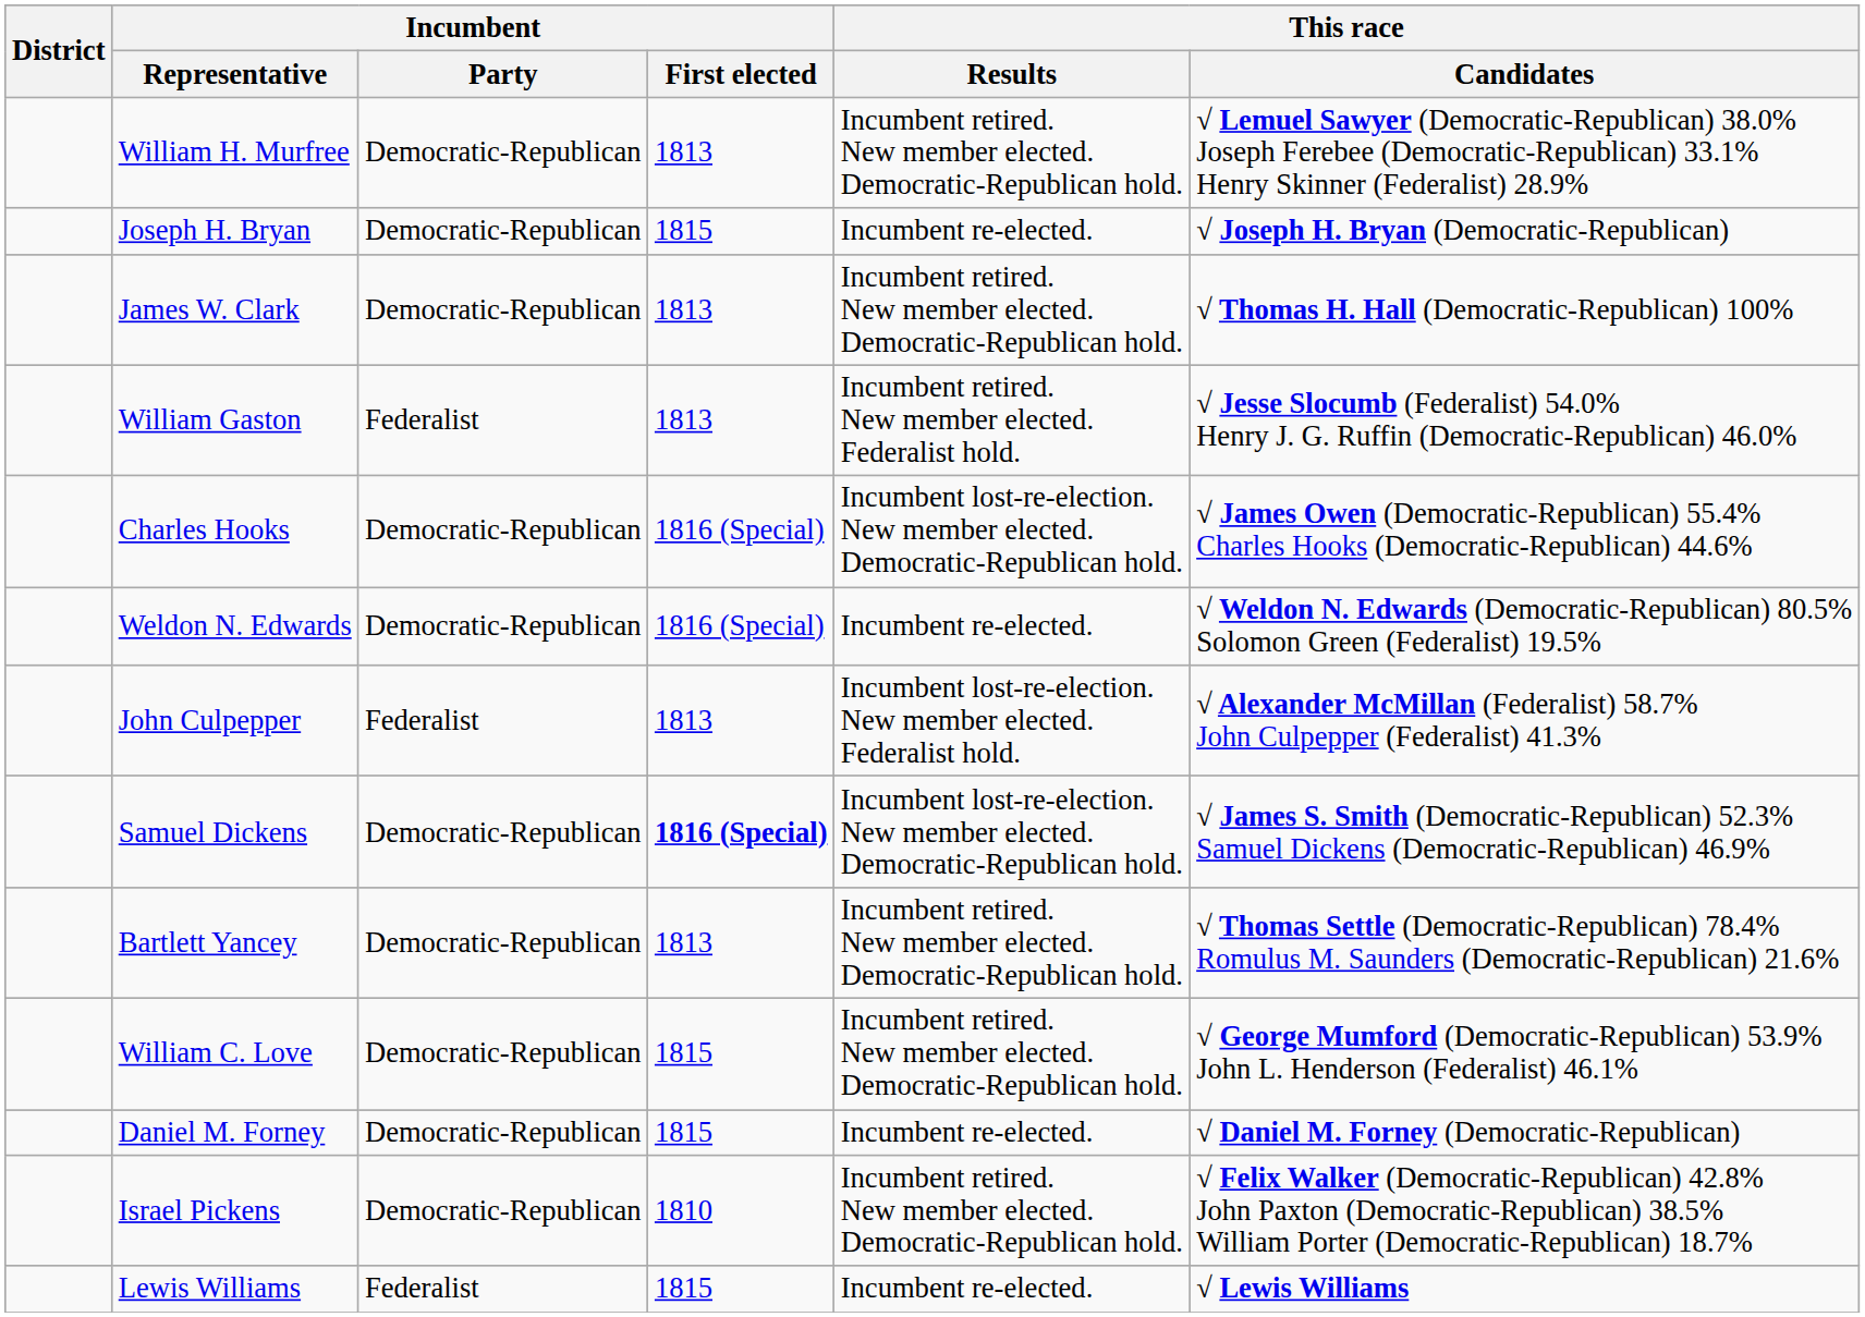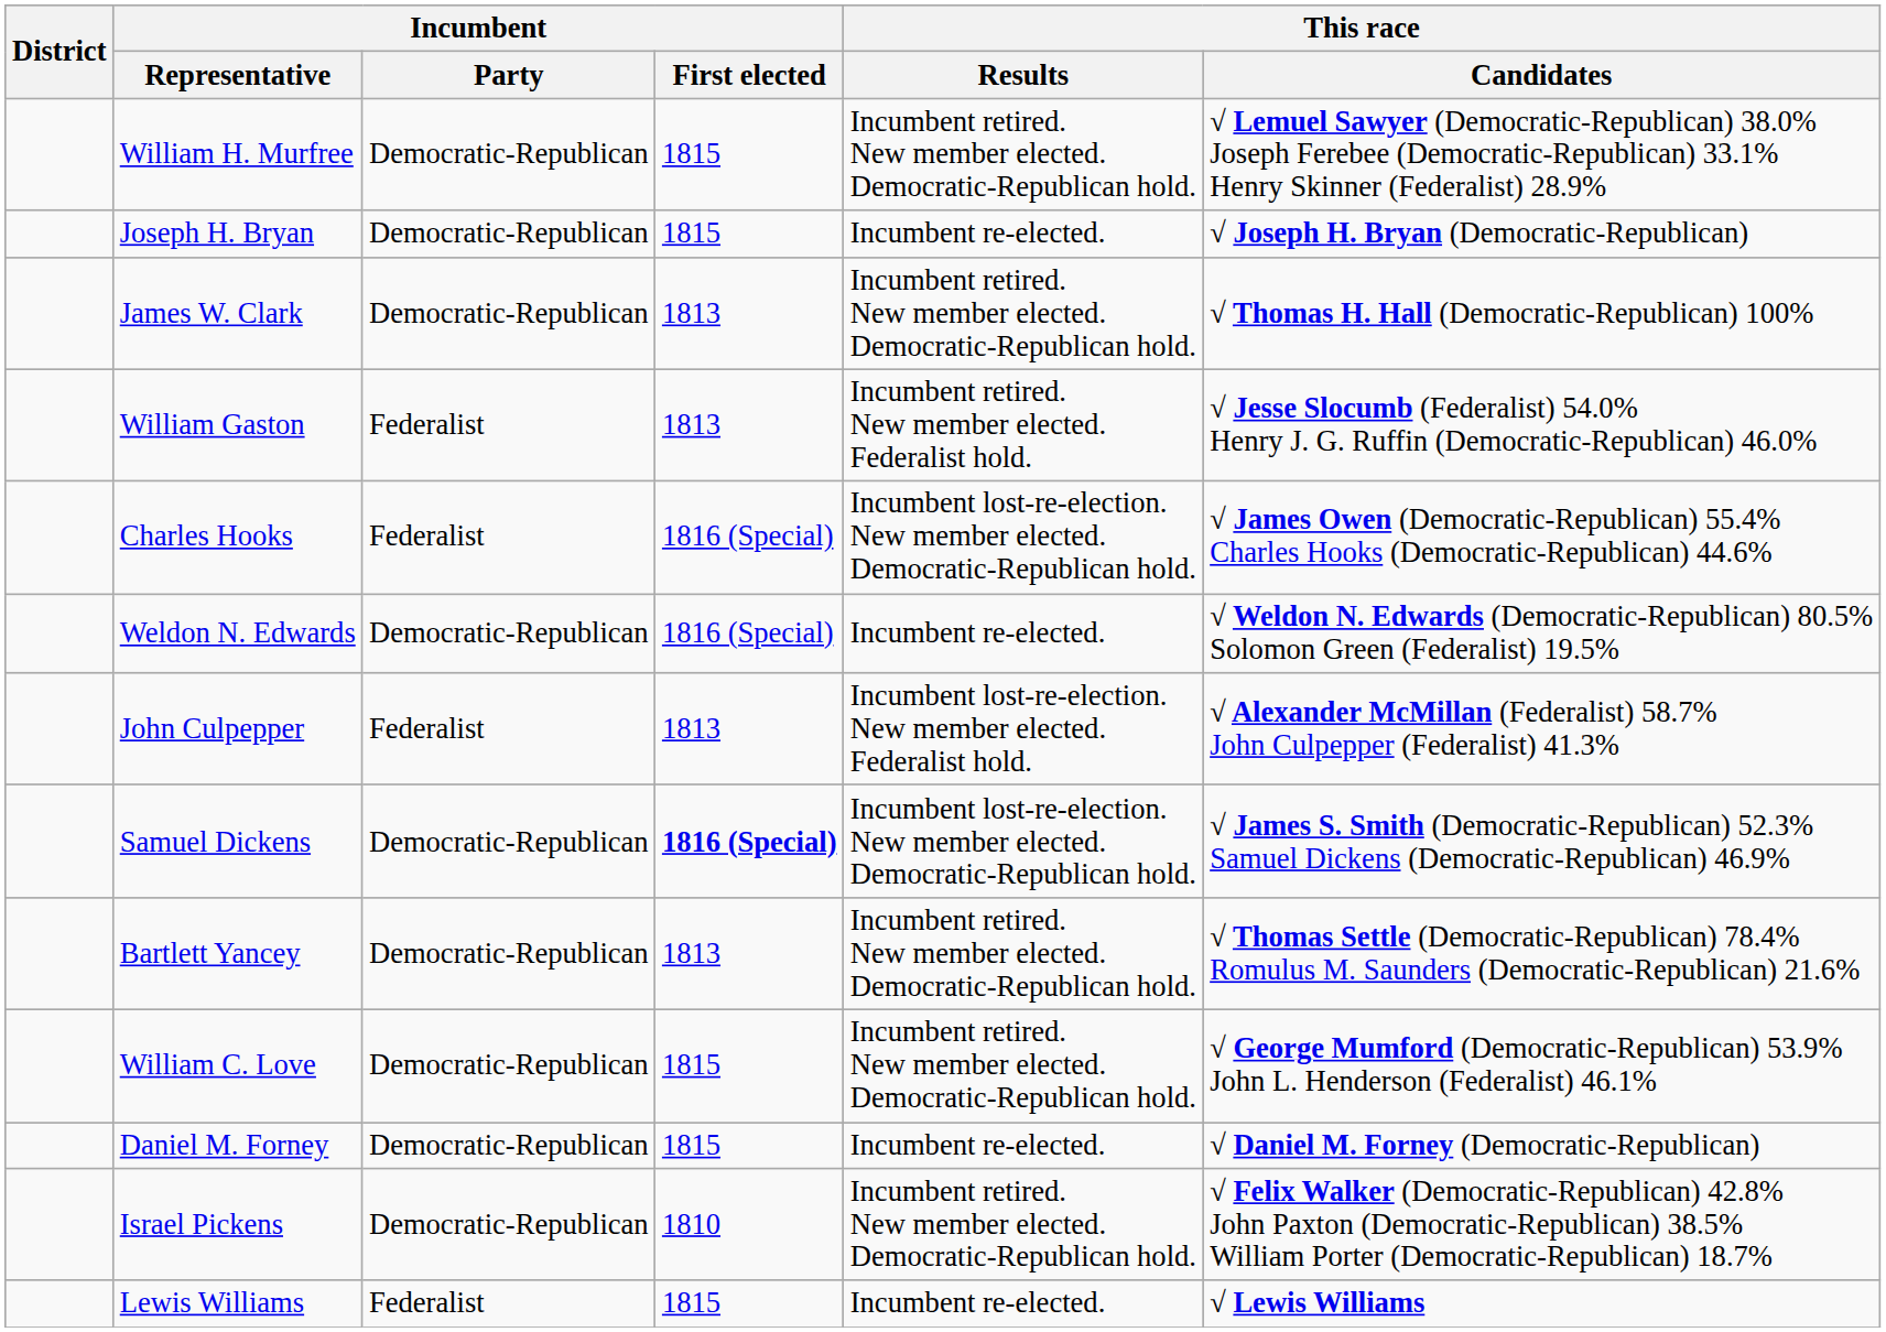 <table class=wikitable>
 <tr>
 <th rowspan=2>District</th>
 <th colspan=3>Incumbent</th>
 <th colspan=2>This race</th>
 </tr>
 <tr>
 <th>Representative</th>
 <th>Party</th>
 <th>First elected</th>
 <th>Results</th>
 <th>Candidates</th>
 </tr>
 <tr>
 <td></td>
 <td><a href='#'>William H. Murfree</a></td>
 <td>Democratic-Republican</td>
-<td><a href='#'>1813</a></td>
+<td><a href='#'>1815</a></td>
 <td>Incumbent retired.<br>New member elected.<br>Democratic-Republican hold.</td>
 <td nowrap><strong>√ <a href='#'>Lemuel Sawyer</a></strong> (Democratic-Republican) 38.0%<br>Joseph Ferebee (Democratic-Republican) 33.1%<br>Henry Skinner (Federalist) 28.9%</td>
 </tr>
 <tr>
 <td></td>
 <td><a href='#'>Joseph H. Bryan</a></td>
 <td>Democratic-Republican</td>
 <td><a href='#'>1815</a></td>
 <td>Incumbent re-elected.</td>
 <td nowrap><strong>√ <a href='#'>Joseph H. Bryan</a></strong> (Democratic-Republican)</td>
 </tr>
 <tr>
 <td></td>
 <td><a href='#'>James W. Clark</a></td>
 <td>Democratic-Republican</td>
 <td><a href='#'>1813</a></td>
 <td>Incumbent retired.<br>New member elected.<br>Democratic-Republican hold.</td>
 <td nowrap><strong>√ <a href='#'>Thomas H. Hall</a></strong> (Democratic-Republican) 100%</td>
 </tr>
 <tr>
 <td></td>
 <td><a href='#'>William Gaston</a></td>
 <td>Federalist</td>
 <td><a href='#'>1813</a></td>
 <td>Incumbent retired.<br>New member elected.<br>Federalist hold.</td>
 <td nowrap><strong>√ <a href='#'>Jesse Slocumb</a></strong> (Federalist) 54.0%<br>Henry J. G. Ruffin (Democratic-Republican) 46.0%</td>
 </tr>
 <tr>
 <td></td>
 <td><a href='#'>Charles Hooks</a></td>
-<td>Democratic-Republican</td>
+<td>Federalist</td>
 <td><a href='#'>1816 (Special)</a></td>
 <td>Incumbent lost-re-election.<br>New member elected.<br>Democratic-Republican hold.</td>
 <td nowrap><strong>√ <a href='#'>James Owen</a></strong> (Democratic-Republican) 55.4%<br><a href='#'>Charles Hooks</a> (Democratic-Republican) 44.6%</td>
 </tr>
 <tr>
 <td></td>
 <td><a href='#'>Weldon N. Edwards</a></td>
 <td>Democratic-Republican</td>
 <td><a href='#'>1816 (Special)</a></td>
 <td>Incumbent re-elected.</td>
 <td nowrap><strong>√ <a href='#'>Weldon N. Edwards</a></strong> (Democratic-Republican) 80.5%<br>Solomon Green (Federalist) 19.5%</td>
 </tr>
 <tr>
 <td></td>
 <td><a href='#'>John Culpepper</a></td>
 <td>Federalist</td>
 <td><a href='#'>1813</a></td>
 <td>Incumbent lost-re-election.<br>New member elected.<br>Federalist hold.</td>
 <td nowrap><strong>√ <a href='#'>Alexander McMillan</a></strong> (Federalist) 58.7%<br><a href='#'>John Culpepper</a> (Federalist) 41.3%</td>
 </tr>
 <tr>
 <td></td>
 <td><a href='#'>Samuel Dickens</a></td>
 <td>Democratic-Republican</td>
 <td><strong><a href='#'>1816 (Special)</a></strong></td>
 <td>Incumbent lost-re-election.<br>New member elected.<br>Democratic-Republican hold.</td>
 <td nowrap><strong>√ <a href='#'>James S. Smith</a></strong> (Democratic-Republican) 52.3%<br><a href='#'>Samuel Dickens</a> (Democratic-Republican) 46.9%</td>
 </tr>
 <tr>
 <td></td>
 <td><a href='#'>Bartlett Yancey</a></td>
 <td>Democratic-Republican</td>
 <td><a href='#'>1813</a></td>
 <td>Incumbent retired.<br>New member elected.<br>Democratic-Republican hold.</td>
 <td nowrap><strong>√ <a href='#'>Thomas Settle</a></strong> (Democratic-Republican) 78.4%<br><a href='#'>Romulus M. Saunders</a> (Democratic-Republican) 21.6%</td>
 </tr>
 <tr>
 <td></td>
 <td><a href='#'>William C. Love</a></td>
 <td>Democratic-Republican</td>
 <td><a href='#'>1815</a></td>
 <td>Incumbent retired.<br>New member elected.<br>Democratic-Republican hold.</td>
 <td nowrap><strong>√ <a href='#'>George Mumford</a></strong> (Democratic-Republican) 53.9%<br>John L. Henderson (Federalist) 46.1%</td>
 </tr>
 <tr>
 <td></td>
 <td><a href='#'>Daniel M. Forney</a></td>
 <td>Democratic-Republican</td>
 <td><a href='#'>1815</a></td>
 <td>Incumbent re-elected.</td>
 <td nowrap><strong>√ <a href='#'>Daniel M. Forney</a></strong> (Democratic-Republican)</td>
 </tr>
 <tr>
 <td></td>
 <td><a href='#'>Israel Pickens</a></td>
 <td>Democratic-Republican</td>
 <td><a href='#'>1810</a></td>
 <td>Incumbent retired.<br>New member elected.<br>Democratic-Republican hold.</td>
 <td nowrap><strong>√ <a href='#'>Felix Walker</a></strong> (Democratic-Republican) 42.8%<br>John Paxton (Democratic-Republican) 38.5%<br>William Porter (Democratic-Republican) 18.7%</td>
 </tr>
 <tr>
 <td></td>
 <td><a href='#'>Lewis Williams</a></td>
 <td>Federalist</td>
 <td><a href='#'>1815</a></td>
 <td>Incumbent re-elected.</td>
 <td nowrap><strong>√ <a href='#'>Lewis Williams</a></strong></td>
 </tr>
 </table>
